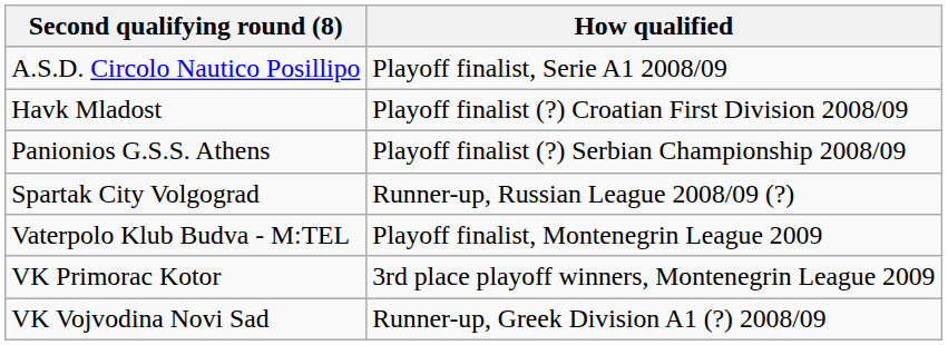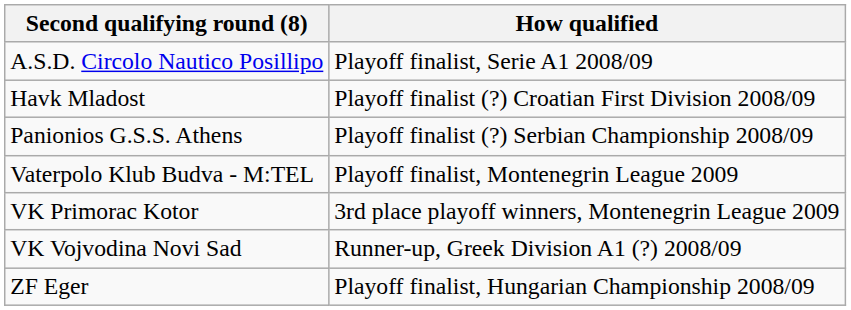 <table class="wikitable">
 <tr>
 <th>Second qualifying round (8)</th>
 <th>How qualified</th>
 </tr>
 <tr>
 <td> A.S.D. <a href='#'>Circolo Nautico Posillipo</a></td>
 <td>Playoff finalist, Serie A1 2008/09 </td>
 </tr>
 <tr>
 <td> Havk Mladost</td>
 <td>Playoff finalist (?) Croatian First Division 2008/09 </td>
 </tr>
 <tr>
 <td> Panionios G.S.S. Athens</td>
 <td>Playoff finalist (?) Serbian Championship 2008/09 </td>
 </tr>
 <tr>
-<td> Spartak City Volgograd</td>
-<td>Runner-up, Russian League 2008/09 (?)  </td>
-</tr>
-<tr>
 <td> Vaterpolo Klub Budva - M:TEL</td>
 <td>Playoff finalist, Montenegrin League 2009 </td>
 </tr>
 <tr>
 <td> VK Primorac Kotor </td>
 <td>3rd place playoff winners, Montenegrin League 2009 </td>
 </tr>
 <tr>
 <td> VK Vojvodina Novi Sad</td>
 <td>Runner-up, Greek Division A1 (?) 2008/09 </td>
 </tr>
+<tr>
+<td> ZF Eger</td>
+<td>Playoff finalist, Hungarian Championship 2008/09 </td>
+</tr>
 </table>
